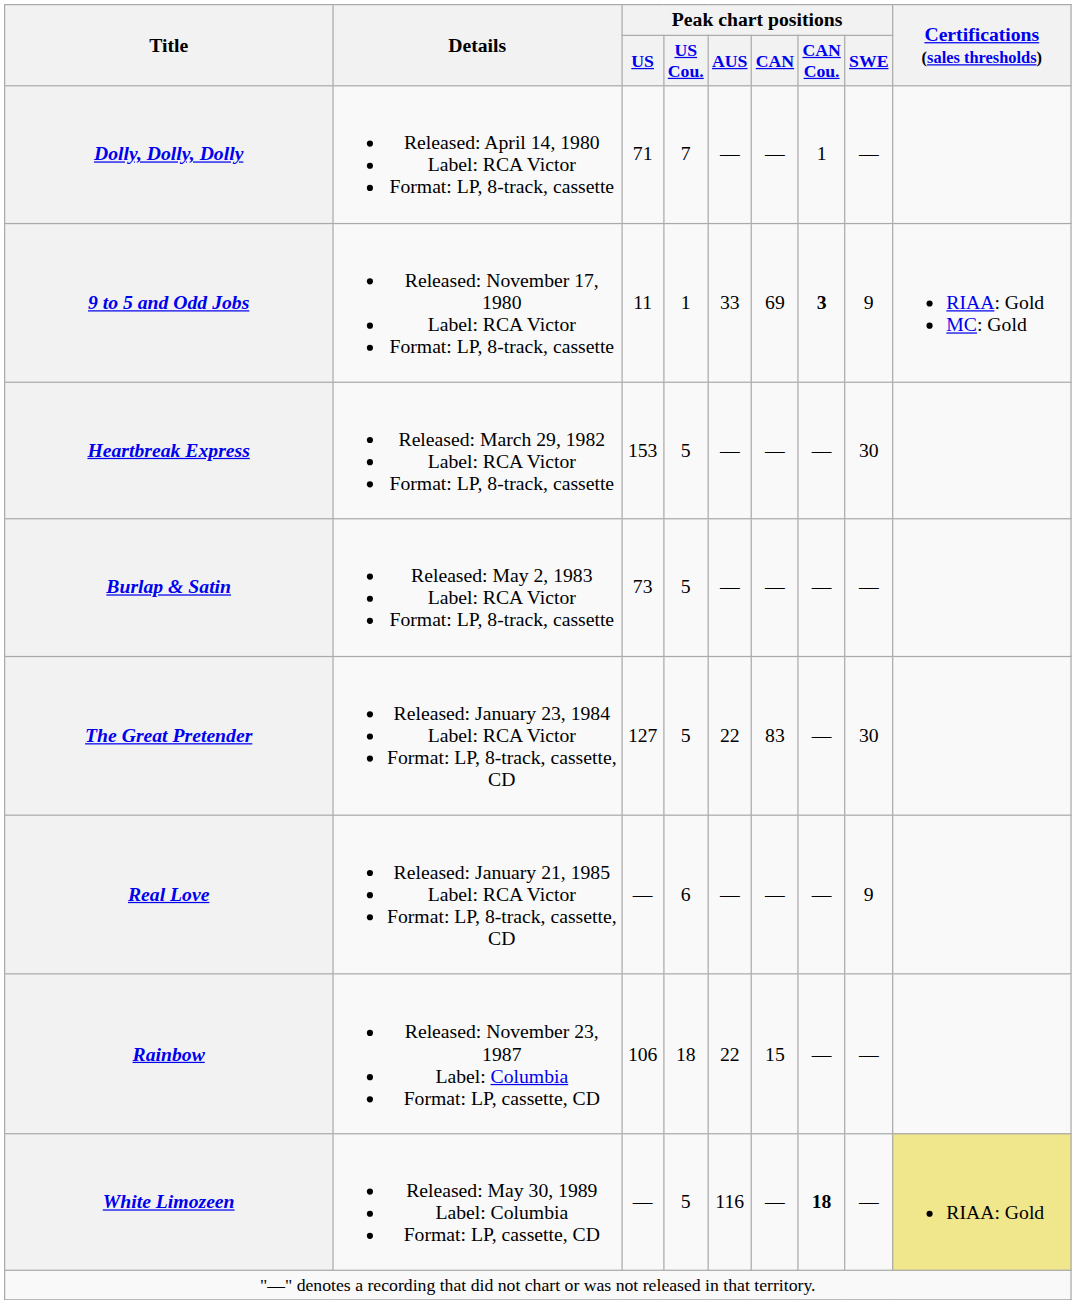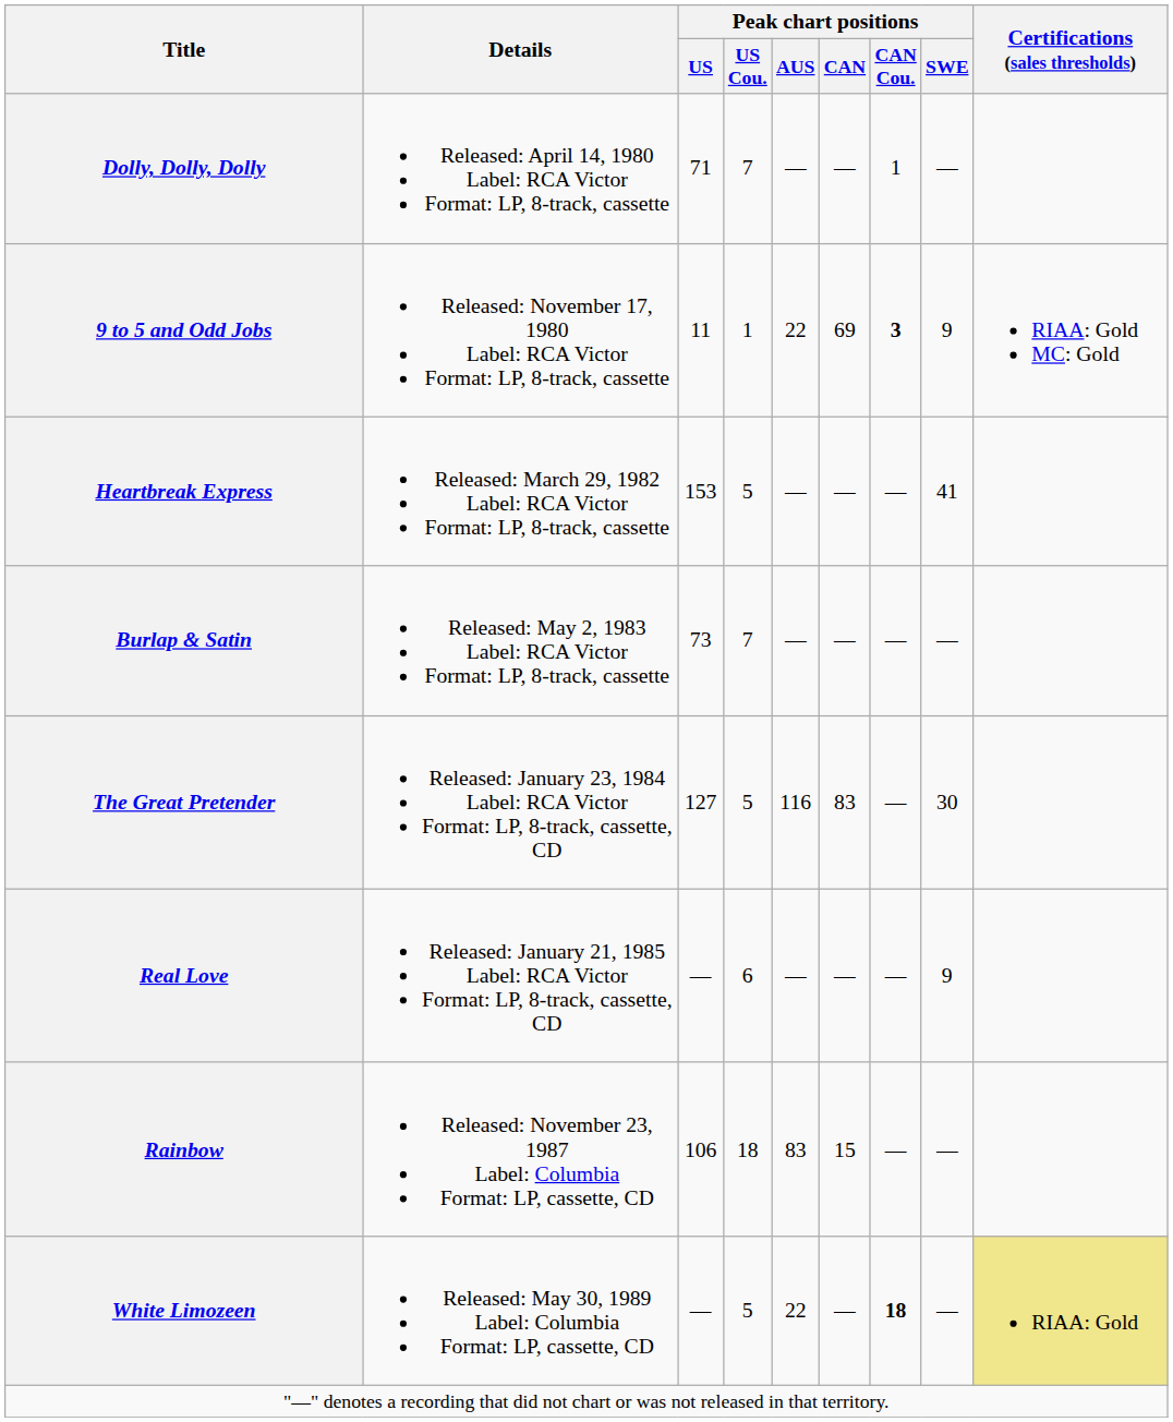 <table class="wikitable plainrowheaders" style="text-align:center;">
 <tr>
 <th rowspan="2" style="width:22em;">Title</th>
 <th rowspan="2" style="width:18em;">Details</th>
 <th colspan="6">Peak chart positions</th>
 <th rowspan="2" style="width:10em;"><a href='#'>Certifications</a><br><small>(<a href='#'>sales thresholds</a>)</small></th>
 </tr>
 <tr>
 <th scope="col" style="width:2em;font-size:90%;"><a href='#'>US</a><br></th>
 <th scope="col" style="width:2em;font-size:90%;"><a href='#'>US<br>Cou.</a><br></th>
 <th scope="col" style="width:2em;font-size:90%;"><a href='#'>AUS</a><br></th>
 <th scope="col" style="width:2em;font-size:90%;"><a href='#'>CAN</a><br></th>
 <th scope="col" style="width:2em;font-size:90%;"><a href='#'>CAN<br>Cou.</a><br></th>
 <th scope="col" style="width:2em;font-size:90%;"><a href='#'>SWE</a><br></th>
 </tr>
 <tr>
 <th scope="row"><em><a href='#'>Dolly, Dolly, Dolly</a></em></th>
 <td><br><ul><li>Released: April 14, 1980</li><li>Label: RCA Victor</li><li>Format: LP, 8-track, cassette</li></ul></td>
 <td>71</td>
 <td>7</td>
 <td>—</td>
 <td>—</td>
 <td>1</td>
 <td>—</td>
 <td></td>
 </tr>
 <tr>
 <th scope="row"><em><a href='#'>9 to 5 and Odd Jobs</a></em></th>
 <td><br><ul><li>Released: November 17, 1980</li><li>Label: RCA Victor</li><li>Format: LP, 8-track, cassette</li></ul></td>
 <td>11</td>
 <td>1</td>
-<td>33</td>
+<td>22</td>
 <td>69</td>
 <td><strong>3</strong></td>
 <td>9</td>
 <td align="left"><br><ul><li><a href='#'>RIAA</a>: Gold</li><li><a href='#'>MC</a>: Gold</li></ul></td>
 </tr>
 <tr>
 <th scope="row"><em><a href='#'>Heartbreak Express</a></em></th>
 <td><br><ul><li>Released: March 29, 1982</li><li>Label: RCA Victor</li><li>Format: LP, 8-track, cassette</li></ul></td>
 <td>153</td>
 <td>5</td>
 <td>—</td>
 <td>—</td>
 <td>—</td>
-<td>30</td>
+<td>41</td>
 <td></td>
 </tr>
 <tr>
 <th scope="row"><em><a href='#'>Burlap & Satin</a></em></th>
 <td><br><ul><li>Released: May 2, 1983</li><li>Label: RCA Victor</li><li>Format: LP, 8-track, cassette</li></ul></td>
 <td>73</td>
-<td>5</td>
+<td>7</td>
 <td>—</td>
 <td>—</td>
 <td>—</td>
 <td>—</td>
 <td></td>
 </tr>
 <tr>
 <th scope="row"><em><a href='#'>The Great Pretender</a></em></th>
 <td><br><ul><li>Released: January 23, 1984</li><li>Label: RCA Victor</li><li>Format: LP, 8-track, cassette, CD</li></ul></td>
 <td>127</td>
 <td>5</td>
-<td>22</td>
+<td>116</td>
 <td>83</td>
 <td>—</td>
 <td>30</td>
 <td></td>
 </tr>
 <tr>
 <th scope="row"><em><a href='#'>Real Love</a></em></th>
 <td><br><ul><li>Released: January 21, 1985</li><li>Label: RCA Victor</li><li>Format: LP, 8-track, cassette, CD</li></ul></td>
 <td>—</td>
 <td>6</td>
 <td>—</td>
 <td>—</td>
 <td>—</td>
 <td>9</td>
 <td></td>
 </tr>
 <tr>
 <th scope="row"><em><a href='#'>Rainbow</a></em></th>
 <td><br><ul><li>Released: November 23, 1987</li><li>Label: <a href='#'>Columbia</a></li><li>Format: LP, cassette, CD</li></ul></td>
 <td>106</td>
 <td>18</td>
-<td>22</td>
+<td>83</td>
 <td>15</td>
 <td>—</td>
 <td>—</td>
 <td></td>
 </tr>
 <tr>
 <th scope="row"><em><a href='#'>White Limozeen</a></em></th>
 <td><br><ul><li>Released: May 30, 1989</li><li>Label: Columbia</li><li>Format: LP, cassette, CD</li></ul></td>
 <td>—</td>
 <td>5</td>
-<td>116</td>
+<td>22</td>
 <td>—</td>
 <td><strong>18</strong></td>
 <td>—</td>
 <td align="left" style="background: khaki;"><br><ul><li>RIAA: Gold</li></ul></td>
 </tr>
 <tr>
 <td colspan="10" style="font-size:90%">"—" denotes a recording that did not chart or was not released in that territory.</td>
 </tr>
 </table>
